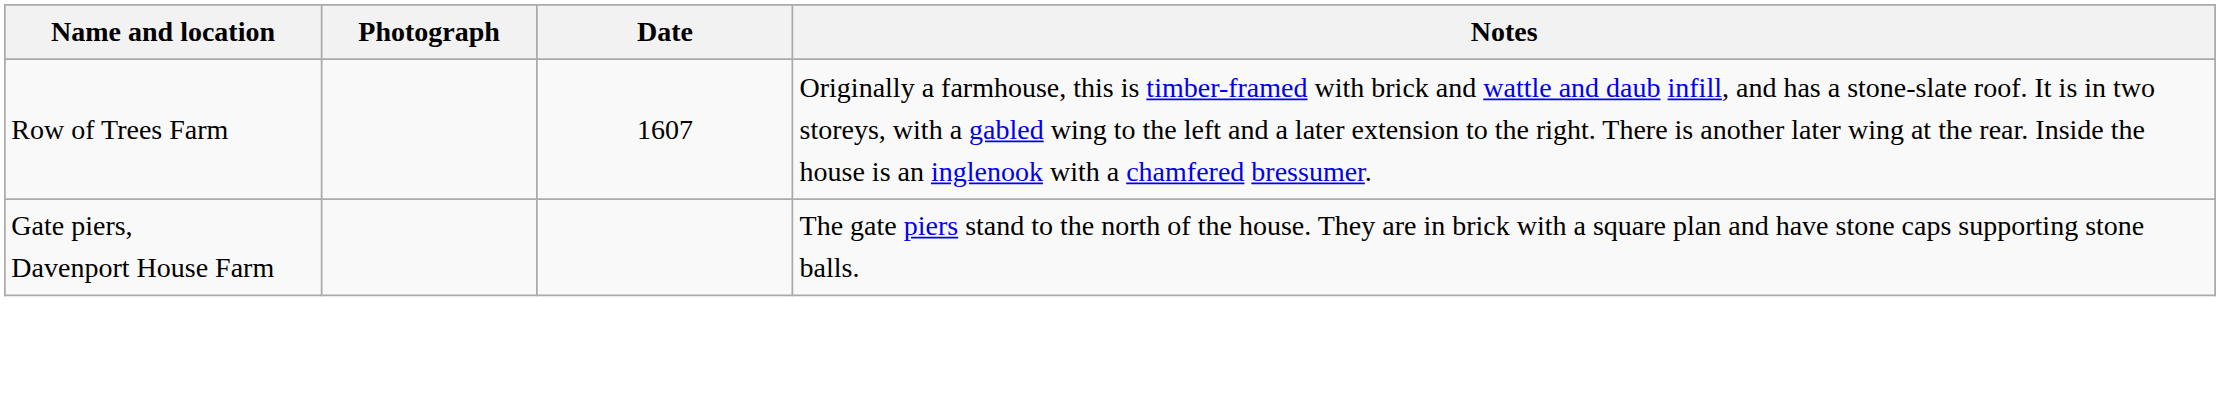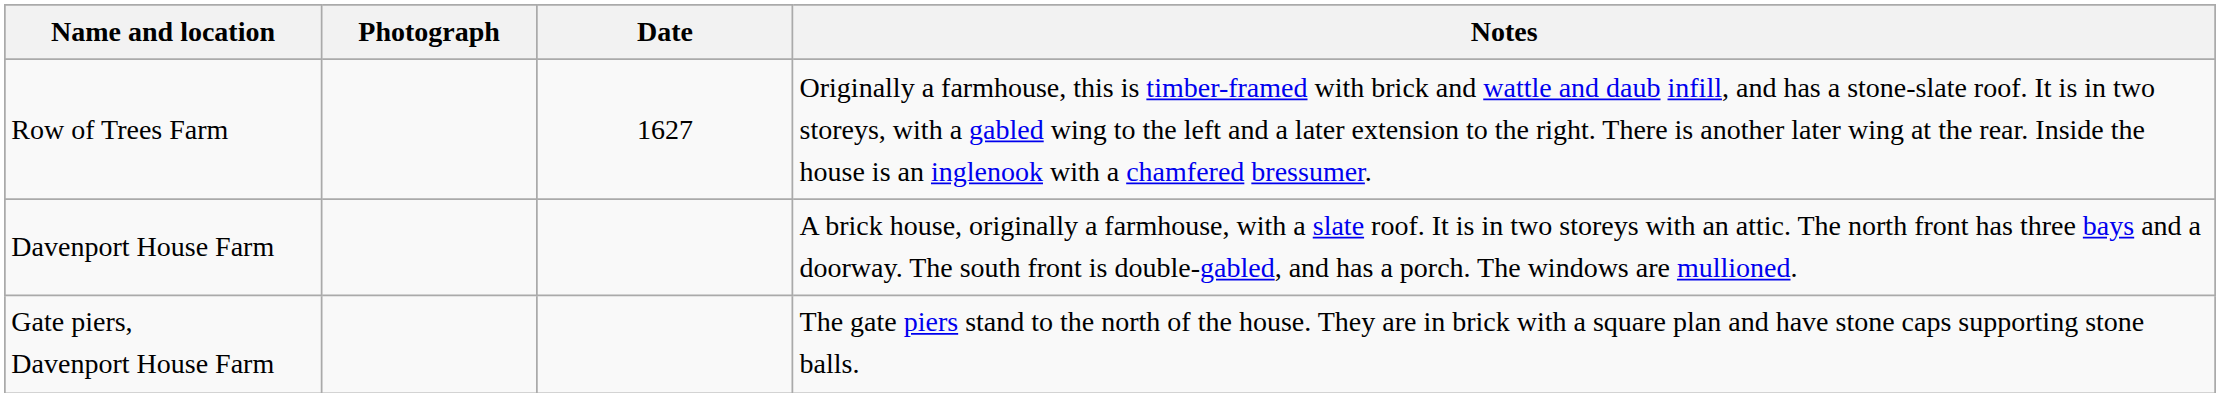 <table class="wikitable sortable plainrowheaders" style="width:100%;border:0px;text-align:left;line-height:150%;">
 <tr>
 <th scope="col"  style="width:150px">Name and location</th>
 <th scope="col"  style="width:100px" class="unsortable">Photograph</th>
 <th scope="col"  style="width:120px">Date</th>
 <th scope="col"  style="width:700px" class="unsortable">Notes</th>
 </tr>
 <tr>
 <td>Row of Trees Farm<br><small></small></td>
 <td></td>
-<td align="center">1607</td>
+<td align="center">1627</td>
 <td>Originally a farmhouse, this is <a href='#'>timber-framed</a> with brick and <a href='#'>wattle and daub</a> <a href='#'>infill</a>, and has a stone-slate roof.  It is in two storeys, with a <a href='#'>gabled</a> wing to the left and a later extension to the right.  There is another later wing at the rear.  Inside the house is an <a href='#'>inglenook</a> with a <a href='#'>chamfered</a> <a href='#'>bressumer</a>.</td>
+</tr>
+<tr>
+<td>Davenport House Farm<br><small></small></td>
+<td></td>
+<td align="center"></td>
+<td>A brick house, originally a farmhouse, with a <a href='#'>slate</a> roof.  It is in two storeys with an attic.  The north front has three <a href='#'>bays</a> and a doorway.  The south front is double-<a href='#'>gabled</a>, and has a porch.  The windows are <a href='#'>mullioned</a>.</td>
 </tr>
 <tr>
 <td>Gate piers,<br>Davenport House Farm<br><small></small></td>
 <td></td>
 <td align="center"></td>
 <td>The gate <a href='#'>piers</a> stand to the north of the house.  They are in brick with a square plan and have stone caps supporting stone balls.</td>
 </tr>
 <tr>
 </tr>
 </table>
